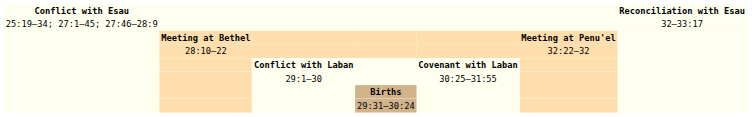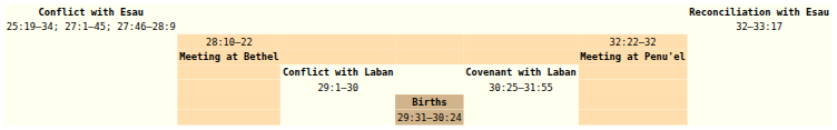 <table class="wikitable" style="text-align:center; border:1px white;">
 <tr>
 <td style="border:1px white; background:Ivory;"><strong>Conflict with Esau</strong></td>
 <td style="border:1px white; background:Ivory;"></td>
 <td style="border:1px white; background:Ivory;"></td>
 <td style="border:1px white; background:Ivory;"></td>
 <td style="border:1px white; background:Ivory;"></td>
 <td style="border:1px white; background:Ivory;"></td>
 <td style="border:1px white; background:Ivory;"><strong>Reconciliation with Esau</strong></td>
 </tr>
 <tr>
 <td style="border:1px white; background:Ivory;">25:19–34; 27:1–45; 27:46–28:9</td>
 <td style="border:1px white; background:Ivory;"></td>
 <td style="border:1px white; background:Ivory;"></td>
 <td style="border:1px white; background:Ivory;"></td>
 <td style="border:1px white; background:Ivory;"></td>
 <td style="border:1px white; background:Ivory;"></td>
 <td style="border:1px white; background:Ivory;">32–33:17</td>
 </tr>
 <tr style="border:1px white; background:Ivory;">
 <td style="border:1px white; background:Ivory;"></td>
+<td style="border:1px white; background:Navajowhite;">28:10–22</td>
+<td style="border:1px white; background:Navajowhite;"></td>
+<td style="border:1px white; background:Navajowhite;"></td>
+<td style="border:1px white; background:Navajowhite;"></td>
+<td style="border:1px white; background:Navajowhite;">32:22–32</td>
+<td style="border:1px white; background:Ivory;"></td>
+</tr>
+<tr style="border:1px white; background:Ivory;">
+<td style="border:1px white; background:Ivory;"></td>
 <td style="border:1px white; background:Navajowhite;"><strong>Meeting at Bethel</strong></td>
 <td style="border:1px white; background:Navajowhite;"></td>
 <td style="border:1px white; background:Navajowhite;"></td>
 <td style="border:1px white; background:Navajowhite;"></td>
 <td style="border:1px white; background:Navajowhite;"><strong>Meeting at Penu'el</strong></td>
-<td style="border:1px white; background:Ivory;"></td>
-</tr>
-<tr style="border:1px white; background:Ivory;">
-<td style="border:1px white; background:Ivory;"></td>
-<td style="border:1px white; background:Navajowhite;">28:10–22</td>
-<td style="border:1px white; background:Navajowhite;"></td>
-<td style="border:1px white; background:Navajowhite;"></td>
-<td style="border:1px white; background:Navajowhite;"></td>
-<td style="border:1px white; background:Navajowhite;">32:22–32</td>
 <td style="border:1px white; background:Ivory;"></td>
 </tr>
 <tr style="border:1px white; background:Ivory;" |>
 <td style="border:1px white; background:Ivory;"></td>
 <td style="border:1px white; background:Navajowhite;"></td>
 <td style="border:1px white; background:Ivory;"><strong>Conflict with Laban</strong></td>
 <td style="border:1px white; background:Ivory;"></td>
 <td style="border:1px white; background:Ivory;"><strong>Covenant with Laban</strong></td>
 <td style="border:1px white; background:Navajowhite;"></td>
 <td style="border:1px white; background:Ivory;"></td>
 </tr>
 <tr style="border:1px white; background:Ivory;" |>
 <td style="border:1px white; background:Ivory;"></td>
 <td style="border:1px white; background:Navajowhite;"></td>
 <td style="border:1px white; background:Ivory;">29:1–30</td>
 <td style="border:1px white; background:Ivory;"></td>
 <td style="border:1px white; background:Ivory;">30:25–31:55</td>
 <td style="border:1px white; background:Navajowhite;"></td>
 <td style="border:1px white; background:Ivory;"></td>
 </tr>
 <tr style="border:1px white; background:Ivory;" |>
 <td style="border:1px white; background:Ivory;"></td>
 <td style="border:1px white; background:Navajowhite;"></td>
 <td style="border:1px white; background:Ivory;"></td>
 <td style="border:1px white; background:tan;"><strong>Births</strong></td>
 <td style="border:1px white; background:Ivory;"></td>
 <td style="border:1px white; background:Navajowhite;"></td>
 <td style="border:1px white; background:Ivory;"></td>
 </tr>
 <tr style="border:1px white; background:Ivory;" |>
 <td style="border:1px white; background:Ivory;"></td>
 <td style="border:1px white; background:Navajowhite;"></td>
 <td style="border:1px white; background:Ivory;"></td>
 <td style="border:1px white; background:tan;">29:31–30:24</td>
 <td style="border:1px white; background:Ivory;"></td>
 <td style="border:1px white; background:Navajowhite;"></td>
 <td style="border:1px white; background:Ivory;"></td>
 </tr>
 </table>
